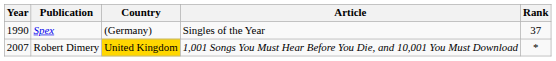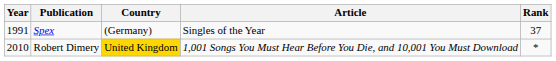 <table class="wikitable">
 <tr>
 <th>Year</th>
 <th>Publication</th>
 <th>Country</th>
 <th>Article</th>
 <th>Rank</th>
 </tr>
 <tr>
-<td>1990</td>
+<td>1991</td>
 <td><em><a href='#'>Spex</a></em></td>
 <td>(Germany)</td>
 <td>Singles of the Year</td>
 <td style="text-align:center;">37</td>
 </tr>
 <tr>
-<td>2007</td>
+<td>2010</td>
 <td>Robert Dimery</td>
 <td style="background: gold;">United Kingdom</td>
 <td><em>1,001 Songs You Must Hear Before You Die, and 10,001 You Must Download</em></td>
 <td style="text-align:center;">*</td>
 </tr>
 </table>
